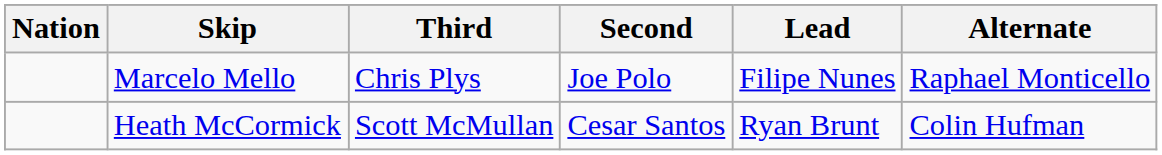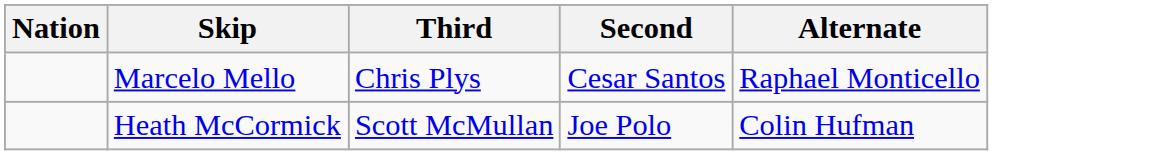 <table class="wikitable">
 <tr>
 <th>Nation</th>
 <th>Skip</th>
 <th>Third</th>
 <th>Second</th>
-<th>Lead</th>
 <th>Alternate</th>
 </tr>
 <tr>
 <td></td>
 <td><a href='#'>Marcelo Mello</a></td>
 <td><a href='#'>Chris Plys</a></td>
-<td><a href='#'>Joe Polo</a></td>
-<td><a href='#'>Filipe Nunes</a></td>
+<td><a href='#'>Cesar Santos</a></td>
 <td><a href='#'>Raphael Monticello</a></td>
 </tr>
 <tr>
 <td></td>
 <td><a href='#'>Heath McCormick</a></td>
 <td><a href='#'>Scott McMullan</a></td>
-<td><a href='#'>Cesar Santos</a></td>
-<td><a href='#'>Ryan Brunt</a></td>
+<td><a href='#'>Joe Polo</a></td>
 <td><a href='#'>Colin Hufman</a></td>
 </tr>
 </table>
